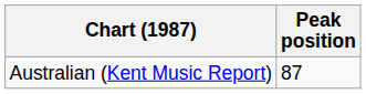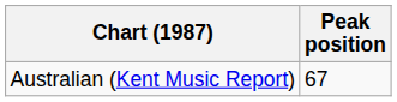 <table class="wikitable sortable plainrowheaders">
 <tr>
 <th scope="col">Chart (1987)</th>
 <th scope="col">Peak<br>position</th>
 </tr>
 <tr>
 <td>Australian (<a href='#'>Kent Music Report</a>)</td>
-<td>87</td>
+<td>67</td>
 </tr>
 </table>
